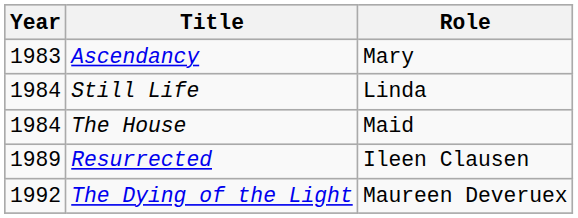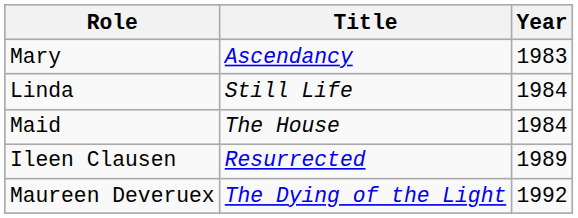 <table class= "wikitable">
 <tr>
+<th>Role</th>
+<th>Title</th>
 <th>Year</th>
-<th>Title</th>
-<th>Role</th>
 </tr>
 <tr>
+<td>Mary</td>
+<td><em><a href='#'>Ascendancy</a></em></td>
 <td>1983</td>
-<td><em><a href='#'>Ascendancy</a></em></td>
-<td>Mary</td>
 </tr>
 <tr>
+<td>Linda</td>
+<td><em>Still Life</em></td>
 <td>1984</td>
-<td><em>Still Life</em></td>
-<td>Linda</td>
 </tr>
 <tr>
+<td>Maid</td>
+<td><em>The House</em></td>
 <td>1984</td>
-<td><em>The House</em></td>
-<td>Maid</td>
 </tr>
 <tr>
+<td>Ileen Clausen</td>
+<td><a href='#'><em>Resurrected</em></a></td>
 <td>1989</td>
-<td><a href='#'><em>Resurrected</em></a></td>
-<td>Ileen Clausen</td>
 </tr>
 <tr>
+<td>Maureen Deveruex</td>
+<td><em><a href='#'>The Dying of the Light</a></em></td>
 <td>1992</td>
-<td><em><a href='#'>The Dying of the Light</a></em></td>
-<td>Maureen Deveruex</td>
 </tr>
 </table>
